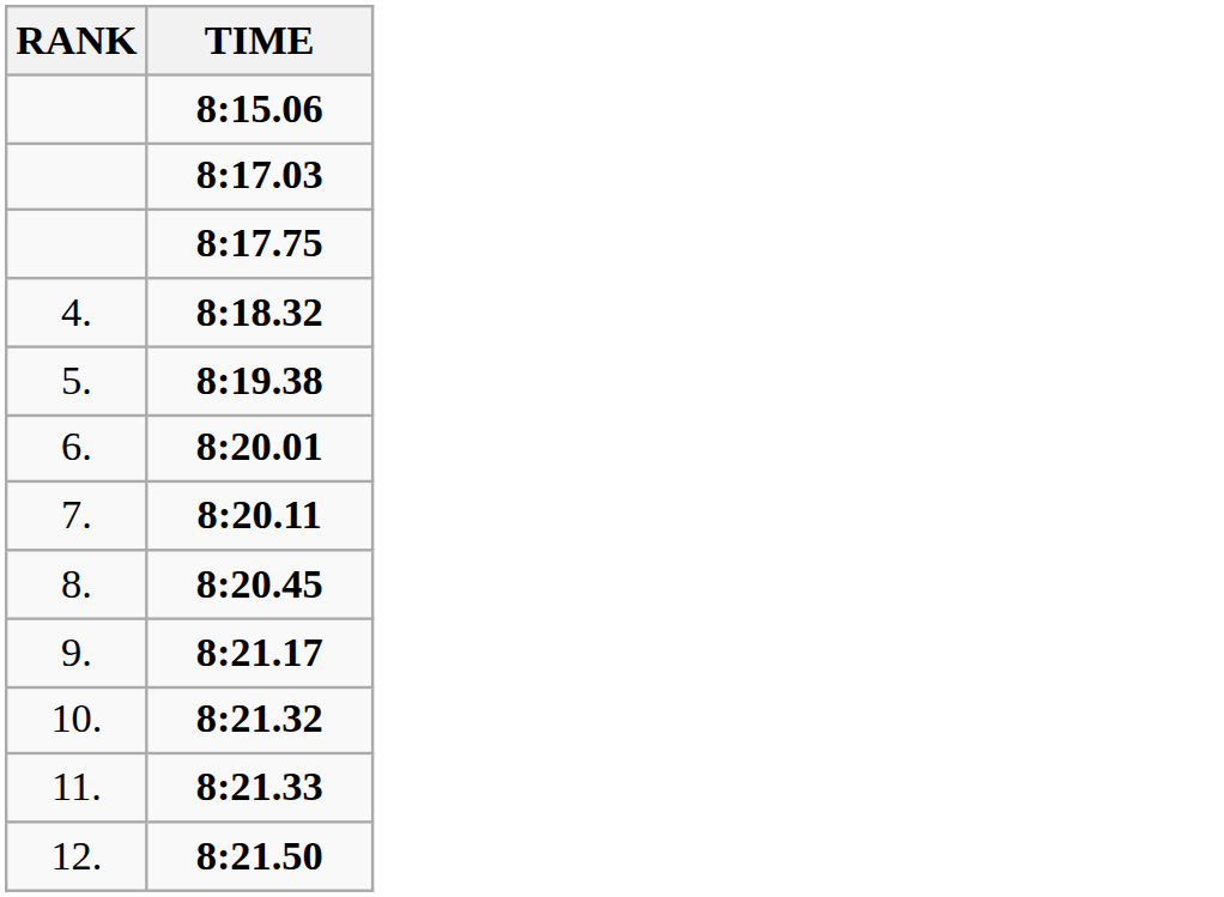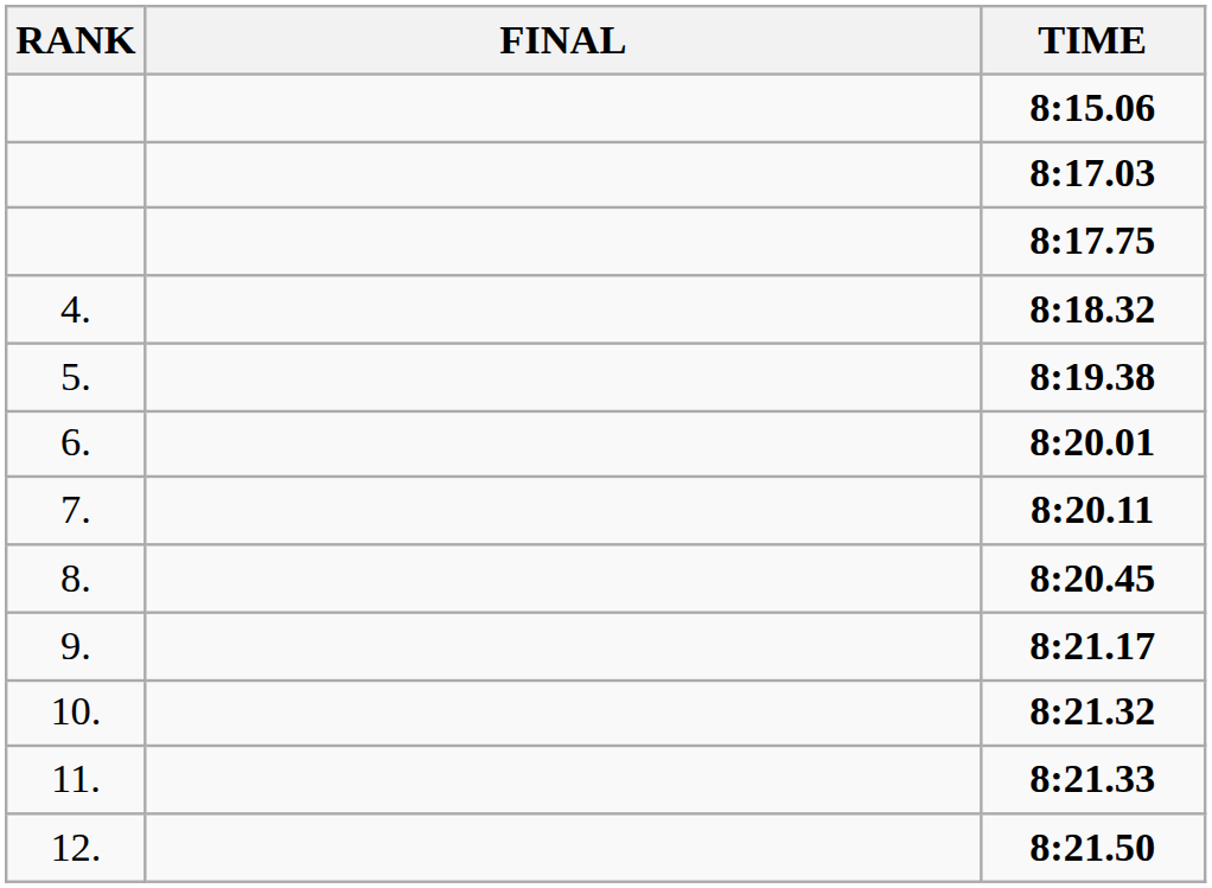 <table class="wikitable" style="border-collapse: collapse; font-size: 90%;">
 <tr>
 <th>RANK</th>
+<th style="width: 20em">FINAL</th>
 <th style="width: 5em">TIME</th>
 </tr>
 <tr>
 <td align="center"></td>
+<td></td>
 <td align="center"><strong>8:15.06</strong></td>
 </tr>
 <tr>
 <td align="center"></td>
+<td></td>
 <td align="center"><strong>8:17.03</strong></td>
 </tr>
 <tr>
 <td align="center"></td>
+<td></td>
 <td align="center"><strong>8:17.75</strong></td>
 </tr>
 <tr>
 <td align="center">4.</td>
+<td></td>
 <td align="center"><strong>8:18.32</strong></td>
 </tr>
 <tr>
 <td align="center">5.</td>
+<td></td>
 <td align="center"><strong>8:19.38</strong></td>
 </tr>
 <tr>
 <td align="center">6.</td>
+<td></td>
 <td align="center"><strong>8:20.01</strong></td>
 </tr>
 <tr>
 <td align="center">7.</td>
+<td></td>
 <td align="center"><strong>8:20.11</strong></td>
 </tr>
 <tr>
 <td align="center">8.</td>
+<td></td>
 <td align="center"><strong>8:20.45</strong></td>
 </tr>
 <tr>
 <td align="center">9.</td>
+<td></td>
 <td align="center"><strong>8:21.17</strong></td>
 </tr>
 <tr>
 <td align="center">10.</td>
+<td></td>
 <td align="center"><strong>8:21.32</strong></td>
 </tr>
 <tr>
 <td align="center">11.</td>
+<td></td>
 <td align="center"><strong>8:21.33</strong></td>
 </tr>
 <tr>
 <td align="center">12.</td>
+<td></td>
 <td align="center"><strong>8:21.50</strong></td>
 </tr>
 </table>
